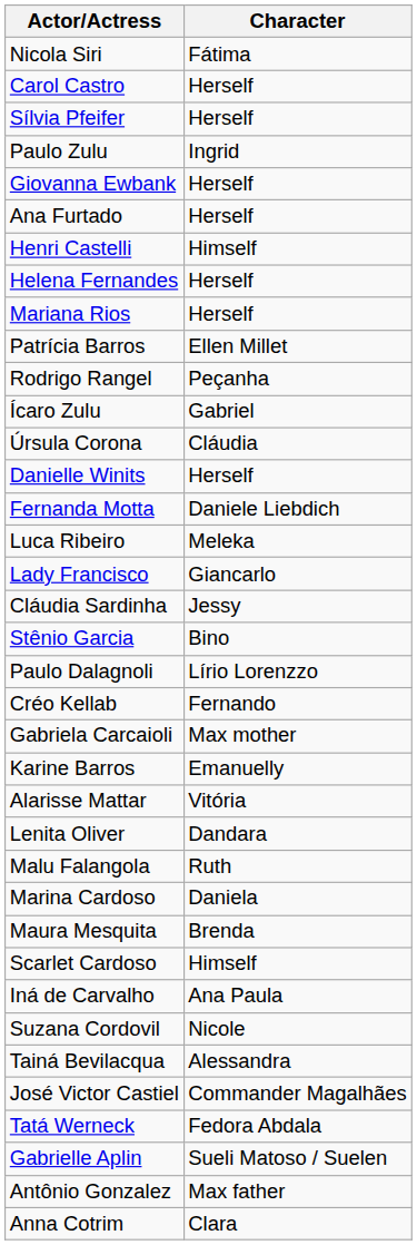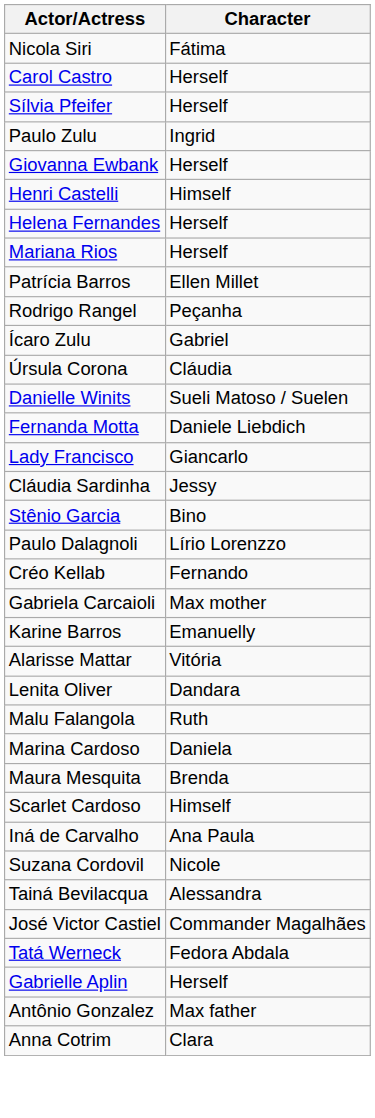 <table class="wikitable sortable jquery-tablesorter">
 <tr>
 <th>Actor/Actress</th>
 <th>Character</th>
 </tr>
 <tr>
 <td>Nicola Siri</td>
 <td>Fátima</td>
 </tr>
 <tr>
 <td><a href='#'>Carol Castro</a></td>
 <td>Herself</td>
 </tr>
 <tr>
 <td><a href='#'>Sílvia Pfeifer</a></td>
 <td>Herself</td>
 </tr>
 <tr>
 <td>Paulo Zulu</td>
 <td>Ingrid</td>
 </tr>
 <tr>
 <td><a href='#'>Giovanna Ewbank</a></td>
-<td>Herself</td>
-</tr>
-<tr>
-<td>Ana Furtado</td>
 <td>Herself</td>
 </tr>
 <tr>
 <td><a href='#'>Henri Castelli</a></td>
 <td>Himself</td>
 </tr>
 <tr>
 <td><a href='#'>Helena Fernandes</a></td>
 <td>Herself</td>
 </tr>
 <tr>
 <td><a href='#'>Mariana Rios</a></td>
 <td>Herself</td>
 </tr>
 <tr>
 <td>Patrícia Barros</td>
 <td>Ellen Millet</td>
 </tr>
 <tr>
 <td>Rodrigo Rangel</td>
 <td>Peçanha</td>
 </tr>
 <tr>
 <td>Ícaro Zulu</td>
 <td>Gabriel</td>
 </tr>
 <tr>
 <td>Úrsula Corona</td>
 <td>Cláudia</td>
 </tr>
 <tr>
 <td><a href='#'>Danielle Winits</a></td>
-<td>Herself</td>
+<td>Sueli Matoso / Suelen</td>
 </tr>
 <tr>
 <td><a href='#'>Fernanda Motta</a></td>
 <td>Daniele Liebdich</td>
-</tr>
-<tr>
-<td>Luca Ribeiro</td>
-<td>Meleka</td>
 </tr>
 <tr>
 <td><a href='#'>Lady Francisco</a></td>
 <td>Giancarlo</td>
 </tr>
 <tr>
 <td>Cláudia Sardinha</td>
 <td>Jessy</td>
 </tr>
 <tr>
 <td><a href='#'>Stênio Garcia</a></td>
 <td>Bino</td>
 </tr>
 <tr>
 <td>Paulo Dalagnoli</td>
 <td>Lírio Lorenzzo</td>
 </tr>
 <tr>
 <td>Créo Kellab</td>
 <td>Fernando</td>
 </tr>
 <tr>
 <td>Gabriela Carcaioli</td>
 <td>Max mother</td>
 </tr>
 <tr>
 <td>Karine Barros</td>
 <td>Emanuelly</td>
 </tr>
 <tr>
 <td>Alarisse Mattar</td>
 <td>Vitória</td>
 </tr>
 <tr>
 <td>Lenita Oliver</td>
 <td>Dandara</td>
 </tr>
 <tr>
 <td>Malu Falangola</td>
 <td>Ruth</td>
 </tr>
 <tr>
 <td>Marina Cardoso</td>
 <td>Daniela</td>
 </tr>
 <tr>
 <td>Maura Mesquita</td>
 <td>Brenda</td>
 </tr>
 <tr>
 <td>Scarlet Cardoso</td>
 <td>Himself</td>
 </tr>
 <tr>
 <td>Iná de Carvalho</td>
 <td>Ana Paula</td>
 </tr>
 <tr>
 <td>Suzana Cordovil</td>
 <td>Nicole</td>
 </tr>
 <tr>
 <td>Tainá Bevilacqua</td>
 <td>Alessandra</td>
 </tr>
 <tr>
 <td>José Victor Castiel</td>
 <td>Commander Magalhães</td>
 </tr>
 <tr>
 <td><a href='#'>Tatá Werneck</a></td>
 <td>Fedora Abdala</td>
 </tr>
 <tr>
 <td><a href='#'>Gabrielle Aplin</a></td>
-<td>Sueli Matoso / Suelen</td>
+<td>Herself</td>
 </tr>
 <tr>
 <td>Antônio Gonzalez</td>
 <td>Max father</td>
 </tr>
 <tr>
 <td>Anna Cotrim</td>
 <td>Clara</td>
 </tr>
 </table>
